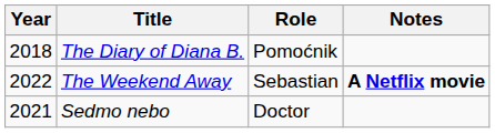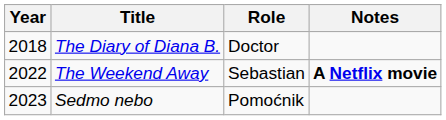 <table class="wikitable sortable">
 <tr>
 <th>Year</th>
 <th>Title</th>
 <th>Role</th>
 <th class="unsortable">Notes</th>
 </tr>
 <tr>
 <td>2018</td>
 <td><em><a href='#'>The Diary of Diana B.</a></em></td>
-<td>Pomoćnik</td>
+<td>Doctor</td>
 <td></td>
 </tr>
 <tr>
 <td>2022</td>
 <td><em><a href='#'>The Weekend Away</a></em></td>
 <td>Sebastian</td>
 <td><strong>A <a href='#'>Netflix</a> movie</strong></td>
 </tr>
 <tr>
-<td>2021</td>
+<td>2023</td>
 <td><em>Sedmo nebo</em></td>
-<td>Doctor</td>
+<td>Pomoćnik</td>
 <td></td>
 </tr>
 </table>
